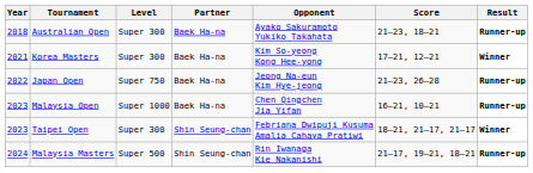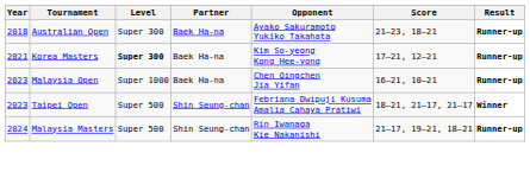 <table class="sortable wikitable" style="font-size: 90%;">
 <tr>
 <th>Year</th>
 <th>Tournament</th>
 <th>Level</th>
 <th>Partner</th>
 <th>Opponent</th>
 <th>Score</th>
 <th>Result</th>
 </tr>
 <tr>
 <td align="center"><a href='#'>2018</a></td>
 <td align="left"><a href='#'>Australian Open</a></td>
 <td align="left">Super 300</td>
 <td align="left"> <a href='#'>Baek Ha-na</a></td>
 <td align="left"> <a href='#'>Ayako Sakuramoto</a><br> <a href='#'>Yukiko Takahata</a></td>
 <td align="left">21–23, 18–21</td>
 <td style="text-align:left; background:white"> <strong>Runner-up</strong></td>
 </tr>
 <tr>
 <td align="center"><a href='#'>2021</a></td>
 <td align="left"><a href='#'>Korea Masters</a></td>
-<td align="left">Super 300</td>
+<td align="left"><strong>Super 300</strong></td>
 <td align="left"> Baek Ha-na</td>
 <td align="left"> <a href='#'>Kim So-yeong</a><br> <a href='#'>Kong Hee-yong</a></td>
 <td align="left">17–21, 12–21</td>
-<td style="text-align:left; background:white"> <strong>Winner</strong></td>
-</tr>
-<tr>
-<td align="center"><a href='#'>2022</a></td>
-<td align="left"><a href='#'>Japan Open</a></td>
-<td align="left">Super 750</td>
-<td align="left"> Baek Ha-na</td>
-<td align="left"> <a href='#'>Jeong Na-eun</a><br> <a href='#'>Kim Hye-jeong</a></td>
-<td align="left">21–23, 26–28</td>
 <td style="text-align:left; background:white"> <strong>Runner-up</strong></td>
 </tr>
 <tr>
 <td align="center"><a href='#'>2023</a></td>
 <td align="left"><a href='#'>Malaysia Open</a></td>
 <td align="left">Super 1000</td>
 <td align="left"> Baek Ha-na</td>
 <td align="left"> <a href='#'>Chen Qingchen</a><br> <a href='#'>Jia Yifan</a></td>
 <td align="left">16–21, 10–21</td>
 <td style="text-align:left; background:white"> <strong>Runner-up</strong></td>
 </tr>
 <tr>
 <td align="center"><a href='#'>2023</a></td>
 <td align="left"><a href='#'>Taipei Open</a></td>
-<td align="left">Super 300</td>
+<td align="left">Super 500</td>
 <td align="left"> <a href='#'>Shin Seung-chan</a></td>
 <td align="left"> <a href='#'>Febriana Dwipuji Kusuma</a><br> <a href='#'>Amalia Cahaya Pratiwi</a></td>
 <td algin="left">18–21, 21–17, 21–17</td>
 <td style="text-align:left; background:white"> <strong>Winner</strong></td>
 </tr>
 <tr>
 <td align="center"><a href='#'>2024</a></td>
 <td align="left"><a href='#'>Malaysia Masters</a></td>
 <td align="left">Super 500</td>
 <td align="left"> Shin Seung-chan</td>
 <td align="left"> <a href='#'>Rin Iwanaga</a><br> <a href='#'>Kie Nakanishi</a></td>
 <td algin="left">21–17, 19–21, 18–21</td>
 <td style="text-align:left; background:white"> <strong>Runner-up</strong></td>
 </tr>
 </table>
